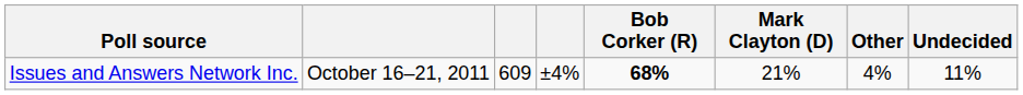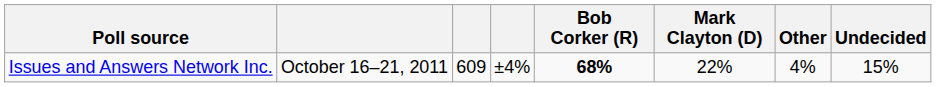 <table class="wikitable" style="text-align:center">
 <tr valign= bottom>
 <th>Poll source</th>
 <th></th>
 <th></th>
 <th></th>
 <th style="width:100px;">Bob<br>Corker (R)</th>
 <th style="width:100px;">Mark<br>Clayton (D)</th>
 <th>Other</th>
 <th>Undecided</th>
 </tr>
 <tr>
 <td align=left><a href='#'>Issues and Answers Network Inc.</a></td>
 <td>October 16–21, 2011</td>
 <td>609</td>
 <td>±4%</td>
 <td><strong>68%</strong></td>
-<td>21%</td>
+<td>22%</td>
 <td>4%</td>
-<td>11%</td>
+<td>15%</td>
 </tr>
 </table>
